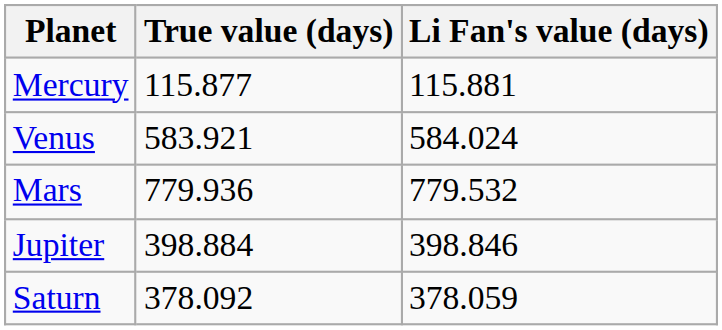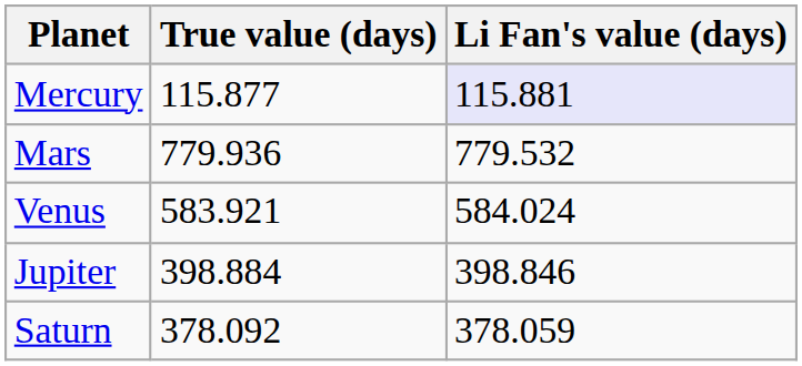 <table class="wikitable">
 <tr>
 <th>Planet</th>
 <th>True value (days)</th>
 <th>Li Fan's value (days)</th>
 </tr>
 <tr>
 <td><a href='#'>Mercury</a></td>
 <td>115.877</td>
-<td>115.881</td>
+<td style="background: lavender;">115.881</td>
+</tr>
+<tr>
+<td><a href='#'>Mars</a></td>
+<td>779.936</td>
+<td>779.532</td>
 </tr>
 <tr>
 <td><a href='#'>Venus</a></td>
 <td>583.921</td>
 <td>584.024</td>
-</tr>
-<tr>
-<td><a href='#'>Mars</a></td>
-<td>779.936</td>
-<td>779.532</td>
 </tr>
 <tr>
 <td><a href='#'>Jupiter</a></td>
 <td>398.884</td>
 <td>398.846</td>
 </tr>
 <tr>
 <td><a href='#'>Saturn</a></td>
 <td>378.092</td>
 <td>378.059</td>
 </tr>
 </table>
